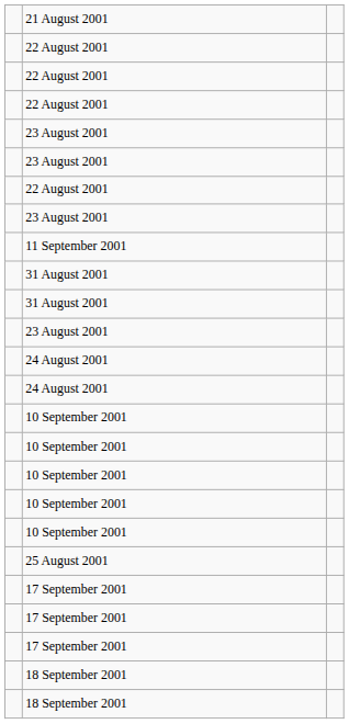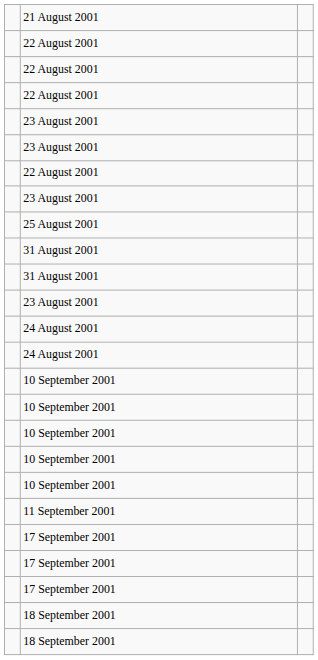 <table class="wikitable" style="font-size: 80%; float: left; width: 26em; margin-right: 1em; height: 700px">
 <tr>
 <td></td>
 <td>21 August 2001</td>
 <td></td>
 </tr>
 <tr>
 <td></td>
 <td>22 August 2001</td>
 <td></td>
 </tr>
 <tr>
 <td></td>
 <td>22 August 2001</td>
 <td></td>
 </tr>
 <tr>
 <td></td>
 <td>22 August 2001</td>
 <td></td>
 </tr>
 <tr>
 <td></td>
 <td>23 August 2001</td>
 <td></td>
 </tr>
 <tr>
 <td></td>
 <td>23 August 2001</td>
 <td></td>
 </tr>
 <tr>
 <td></td>
 <td>22 August 2001</td>
 <td></td>
 </tr>
 <tr>
 <td></td>
 <td>23 August 2001</td>
 <td></td>
 </tr>
 <tr>
 <td></td>
-<td>11 September 2001</td>
+<td>25 August 2001</td>
 <td></td>
 </tr>
 <tr>
 <td></td>
 <td>31 August 2001</td>
 <td></td>
 </tr>
 <tr>
 <td></td>
 <td>31 August 2001</td>
 <td></td>
 </tr>
 <tr>
 <td></td>
 <td>23 August 2001</td>
 <td></td>
 </tr>
 <tr>
 <td></td>
 <td>24 August 2001</td>
 <td></td>
 </tr>
 <tr>
 <td></td>
 <td>24 August 2001</td>
 <td></td>
 </tr>
 <tr>
 <td></td>
 <td>10 September 2001</td>
 <td></td>
 </tr>
 <tr>
 <td></td>
 <td>10 September 2001</td>
 <td></td>
 </tr>
 <tr>
 <td></td>
 <td>10 September 2001</td>
 <td></td>
 </tr>
 <tr>
 <td></td>
 <td>10 September 2001</td>
 <td></td>
 </tr>
 <tr>
 <td></td>
 <td>10 September 2001</td>
 <td></td>
 </tr>
 <tr>
 <td></td>
-<td>25 August 2001</td>
+<td>11 September 2001</td>
 <td></td>
 </tr>
 <tr>
 <td></td>
 <td>17 September 2001</td>
 <td></td>
 </tr>
 <tr>
 <td></td>
 <td>17 September 2001</td>
 <td></td>
 </tr>
 <tr>
 <td></td>
 <td>17 September 2001</td>
 <td></td>
 </tr>
 <tr>
 <td></td>
 <td>18 September 2001</td>
 <td></td>
 </tr>
 <tr>
 <td></td>
 <td>18 September 2001</td>
 <td></td>
 </tr>
 </table>
